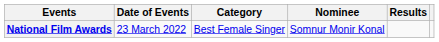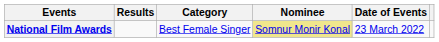 <table class="wikitable plainrowheaders">
 <tr>
 <th>Events</th>
-<th>Date of Events</th>
+<th>Results</th>
 <th>Category</th>
 <th>Nominee</th>
-<th>Results</th>
+<th>Date of Events</th>
 <th></th>
 </tr>
 <tr>
 <th scope="row"><a href='#'>National Film Awards</a></th>
+<td></td>
+<td><a href='#'>Best Female Singer</a></td>
+<td style="background: khaki;"><a href='#'>Somnur Monir Konal</a></td>
 <td><a href='#'>23 March 2022</a></td>
-<td><a href='#'>Best Female Singer</a></td>
-<td><a href='#'>Somnur Monir Konal</a></td>
-<td></td>
 <td></td>
 </tr>
 </table>
